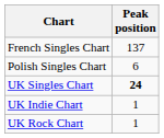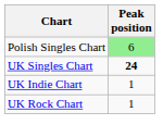 <table class="wikitable sortable">
 <tr>
 <th>Chart</th>
 <th>Peak<br>position</th>
 </tr>
 <tr>
-<td>French Singles Chart</td>
-<td align="center">137</td>
-</tr>
-<tr>
 <td>Polish Singles Chart</td>
-<td align="center">6</td>
+<td align="center" style="background: lightgreen;">6</td>
 </tr>
 <tr>
 <td><a href='#'>UK Singles Chart</a></td>
 <td align="center"><strong>24</strong></td>
 </tr>
 <tr>
 <td><a href='#'>UK Indie Chart</a></td>
 <td align="center">1</td>
 </tr>
 <tr>
 <td><a href='#'>UK Rock Chart</a></td>
 <td align="center">1</td>
 </tr>
 </table>
